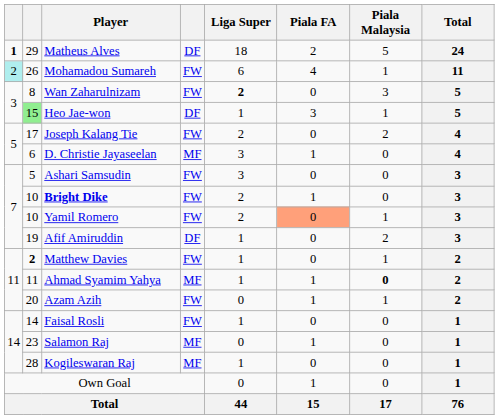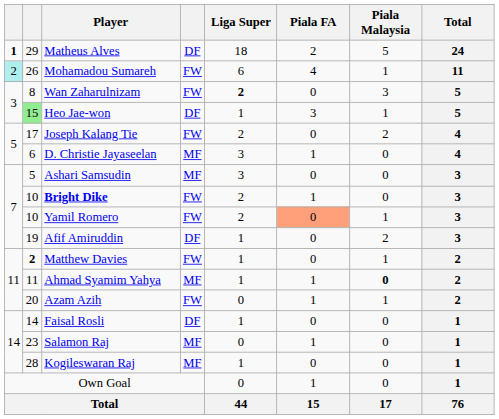 <table class="wikitable sortable" style="font-size: 95%; text-align: center;">
 <tr>
 <th width=10></th>
 <th width=10></th>
 <th scope="col" style="width:160px;"><strong>Player</strong></th>
 <th width=10></th>
 <th width=80>Liga Super</th>
 <th width=80>Piala FA</th>
 <th width=80>Piala Malaysia</th>
 <th width=80>Total</th>
 </tr>
 <tr>
 <td><strong>1</strong></td>
 <td>29</td>
 <td align=left> <a href='#'>Matheus Alves</a></td>
 <td><a href='#'>DF</a></td>
 <td>18</td>
 <td>2</td>
 <td>5</td>
 <th>24</th>
 </tr>
 <tr>
 <td style="background: paleturquoise;">2</td>
 <td>26</td>
 <td align=left> <a href='#'>Mohamadou Sumareh</a></td>
 <td><a href='#'>FW</a></td>
 <td>6</td>
 <td>4</td>
 <td>1</td>
 <th>11</th>
 </tr>
 <tr>
 <td rowspan=2>3</td>
 <td>8</td>
 <td align=left> <a href='#'>Wan Zaharulnizam</a></td>
 <td><a href='#'>FW</a></td>
 <td><strong>2</strong></td>
 <td>0</td>
 <td>3</td>
 <th>5</th>
 </tr>
 <tr>
 <td align=center style="background: lightgreen;">15</td>
 <td align=left> <a href='#'>Heo Jae-won</a></td>
 <td><a href='#'>DF</a></td>
 <td>1</td>
 <td>3</td>
 <td>1</td>
 <th>5</th>
 </tr>
 <tr>
 <td rowspan=2>5</td>
 <td>17</td>
 <td align=left> <a href='#'>Joseph Kalang Tie</a></td>
 <td><a href='#'>FW</a></td>
 <td>2</td>
 <td>0</td>
 <td>2</td>
 <th>4</th>
 </tr>
 <tr>
 <td>6</td>
 <td align=left> <a href='#'>D. Christie Jayaseelan</a></td>
 <td><a href='#'>MF</a></td>
 <td>3</td>
 <td>1</td>
 <td>0</td>
 <th>4</th>
 </tr>
 <tr>
 <td rowspan=4>7</td>
 <td>5</td>
 <td align=left> <a href='#'>Ashari Samsudin</a></td>
-<td><a href='#'>FW</a></td>
+<td><a href='#'>MF</a></td>
 <td>3</td>
 <td>0</td>
 <td>0</td>
 <th>3</th>
 </tr>
 <tr>
 <td>10</td>
 <td align=left> <strong><a href='#'>Bright Dike</a></strong></td>
 <td><a href='#'>FW</a></td>
 <td>2</td>
 <td>1</td>
 <td>0</td>
 <th>3</th>
 </tr>
 <tr>
 <td>10</td>
 <td align=left> <a href='#'>Yamil Romero</a></td>
 <td><a href='#'>FW</a></td>
 <td>2</td>
 <td style="background: lightsalmon;">0</td>
 <td>1</td>
 <th>3</th>
 </tr>
 <tr>
 <td>19</td>
 <td align=left> <a href='#'>Afif Amiruddin</a></td>
 <td><a href='#'>DF</a></td>
 <td>1</td>
 <td>0</td>
 <td>2</td>
 <th>3</th>
 </tr>
 <tr>
 <td rowspan=3>11</td>
 <td><strong>2</strong></td>
 <td align=left> <a href='#'>Matthew Davies</a></td>
 <td><a href='#'>FW</a></td>
 <td>1</td>
 <td>0</td>
 <td>1</td>
 <th>2</th>
 </tr>
 <tr>
 <td>11</td>
 <td align=left> <a href='#'>Ahmad Syamim Yahya</a></td>
 <td><a href='#'>MF</a></td>
 <td>1</td>
 <td>1</td>
 <td><strong>0</strong></td>
 <th>2</th>
 </tr>
 <tr>
 <td>20</td>
 <td align=left> <a href='#'>Azam Azih</a></td>
 <td><a href='#'>FW</a></td>
 <td>0</td>
 <td>1</td>
 <td>1</td>
 <th>2</th>
 </tr>
 <tr>
 <td rowspan=3>14</td>
 <td>14</td>
 <td align=left> <a href='#'>Faisal Rosli</a></td>
-<td><a href='#'>FW</a></td>
+<td><a href='#'>DF</a></td>
 <td>1</td>
 <td>0</td>
 <td>0</td>
 <th>1</th>
 </tr>
 <tr>
 <td>23</td>
 <td align=left> <a href='#'>Salamon Raj</a></td>
 <td><a href='#'>MF</a></td>
 <td>0</td>
 <td>1</td>
 <td>0</td>
 <th>1</th>
 </tr>
 <tr>
 <td>28</td>
 <td align=left> <a href='#'>Kogileswaran Raj</a></td>
 <td><a href='#'>MF</a></td>
 <td>1</td>
 <td>0</td>
 <td>0</td>
 <th>1</th>
 </tr>
 <tr>
 <td colspan=4>Own Goal</td>
 <td>0</td>
 <td>1</td>
 <td>0</td>
 <th>1</th>
 </tr>
 <tr>
 <th colspan=4>Total</th>
 <th>44</th>
 <th>15</th>
 <th>17</th>
 <th>76</th>
 </tr>
 </table>
